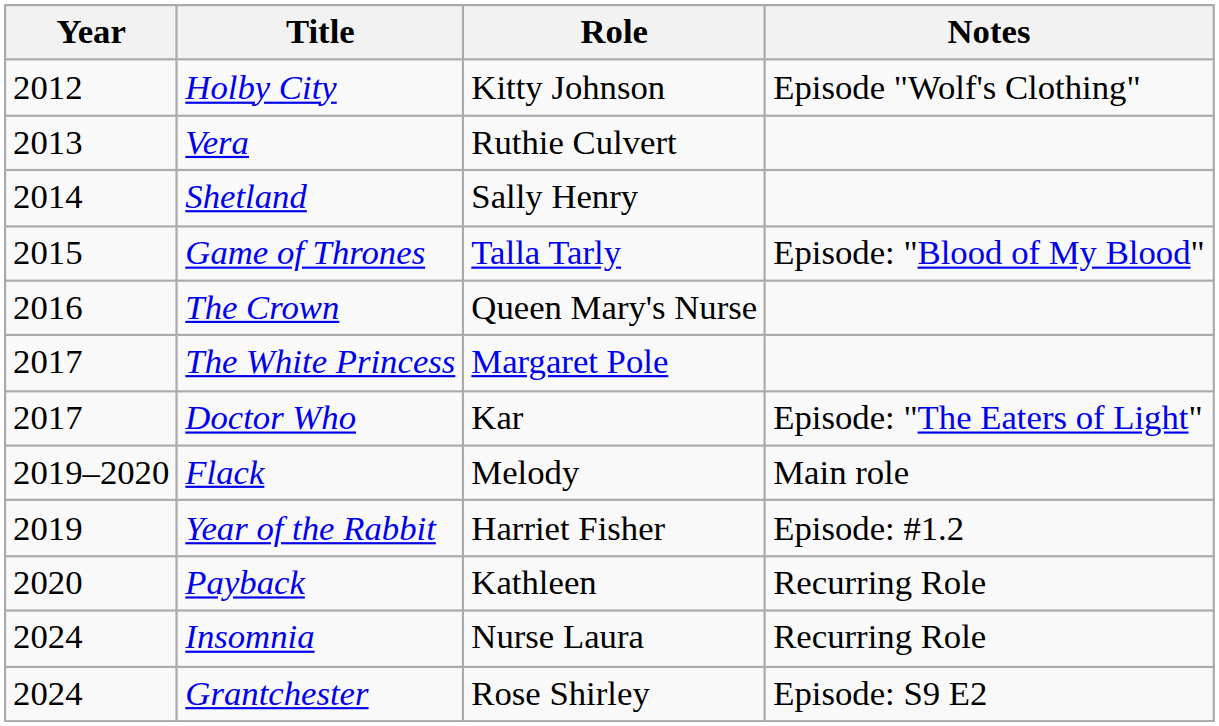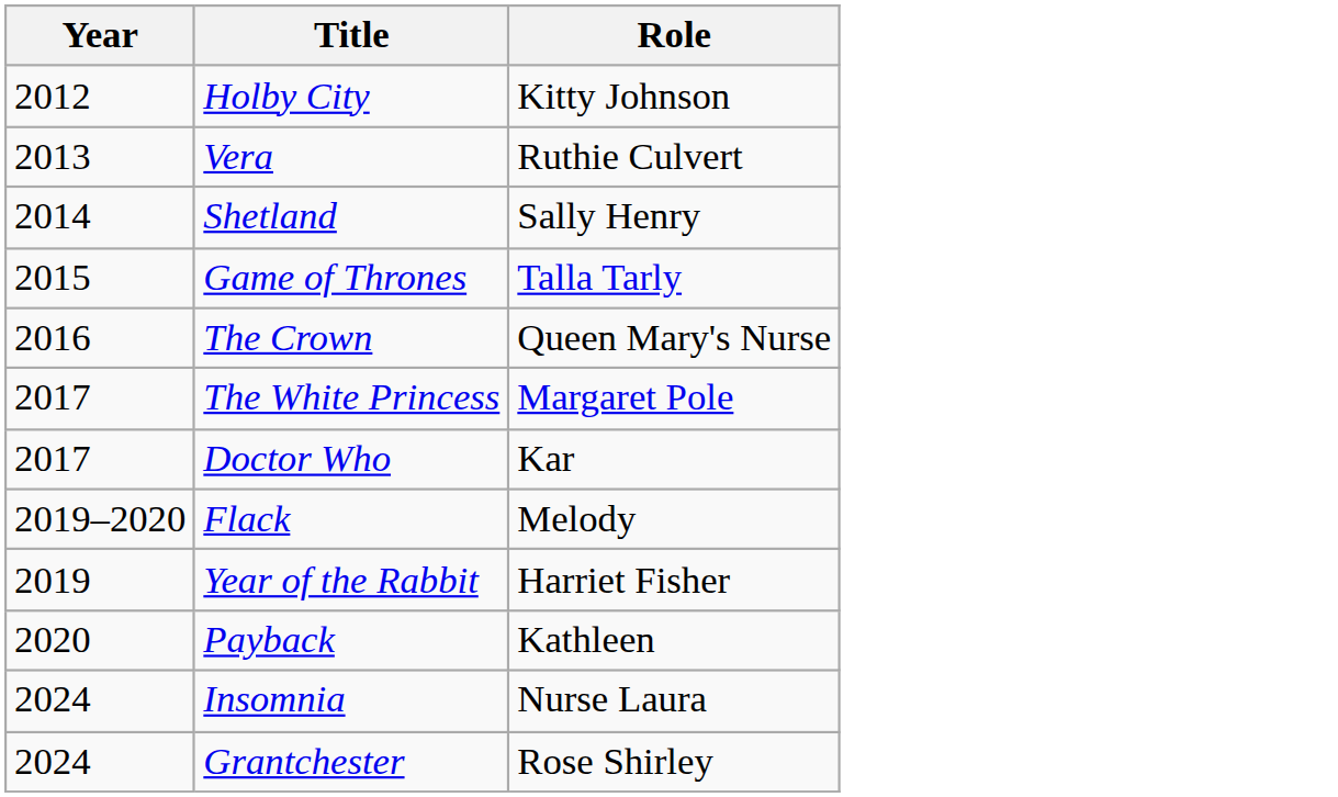 <table class="wikitable sortable">
 <tr>
 <th>Year</th>
 <th>Title</th>
 <th>Role</th>
-<th>Notes</th>
 </tr>
 <tr>
 <td>2012</td>
 <td><em><a href='#'>Holby City</a></em></td>
 <td>Kitty Johnson</td>
-<td>Episode "Wolf's Clothing"</td>
 </tr>
 <tr>
 <td>2013</td>
 <td><em><a href='#'>Vera</a></em></td>
 <td>Ruthie Culvert</td>
-<td></td>
 </tr>
 <tr>
 <td>2014</td>
 <td><em><a href='#'>Shetland</a></em></td>
 <td>Sally Henry</td>
-<td></td>
 </tr>
 <tr>
 <td>2015</td>
 <td><em><a href='#'>Game of Thrones</a></em></td>
 <td><a href='#'>Talla Tarly</a></td>
-<td>Episode: "<a href='#'>Blood of My Blood</a>"</td>
 </tr>
 <tr>
 <td>2016</td>
 <td><em><a href='#'>The Crown</a></em></td>
 <td>Queen Mary's Nurse</td>
-<td></td>
 </tr>
 <tr>
 <td>2017</td>
 <td><em><a href='#'>The White Princess</a></em></td>
 <td><a href='#'>Margaret Pole</a></td>
-<td></td>
 </tr>
 <tr>
 <td>2017</td>
 <td><em><a href='#'>Doctor Who</a></em></td>
 <td>Kar</td>
-<td>Episode: "<a href='#'>The Eaters of Light</a>"</td>
 </tr>
 <tr>
 <td>2019–2020</td>
 <td><em><a href='#'>Flack</a></em></td>
 <td>Melody</td>
-<td>Main role</td>
 </tr>
 <tr>
 <td>2019</td>
 <td><em><a href='#'>Year of the Rabbit</a></em></td>
 <td>Harriet Fisher</td>
-<td>Episode: #1.2</td>
 </tr>
 <tr>
 <td>2020</td>
 <td><em><a href='#'>Payback</a></em></td>
 <td>Kathleen</td>
-<td>Recurring Role</td>
 </tr>
 <tr>
 <td>2024</td>
 <td><em><a href='#'>Insomnia</a></em></td>
 <td>Nurse Laura</td>
-<td>Recurring Role</td>
 </tr>
 <tr>
 <td>2024</td>
 <td><a href='#'><em>Grantchester</em></a></td>
 <td>Rose Shirley</td>
-<td>Episode: S9 E2</td>
 </tr>
 </table>
